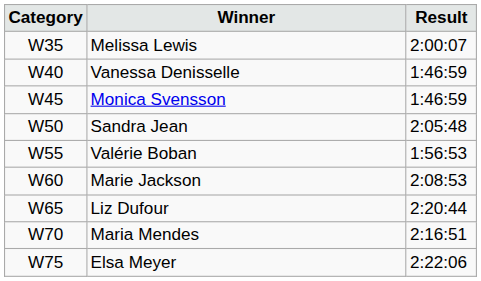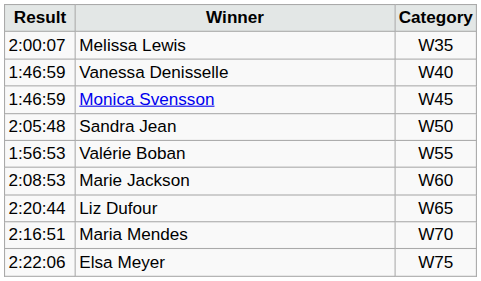 <table class="wikitable" width=35%>
 <tr>
+<td width=15% align="center" bgcolor=#E3E7E6><strong>Result</strong></td>
+<td align="center" bgcolor=#E3E7E6> <strong>Winner</strong></td>
 <td width=15% align="center" bgcolor=#E3E7E6><strong>Category</strong></td>
-<td align="center" bgcolor=#E3E7E6> <strong>Winner</strong></td>
-<td width=15% align="center" bgcolor=#E3E7E6><strong>Result</strong></td>
 </tr>
 <tr>
+<td>2:00:07</td>
+<td> Melissa Lewis</td>
 <td align="center">W35</td>
-<td> Melissa Lewis</td>
-<td>2:00:07</td>
 </tr>
 <tr>
+<td>1:46:59</td>
+<td> Vanessa Denisselle</td>
 <td align="center">W40</td>
-<td> Vanessa Denisselle</td>
-<td>1:46:59</td>
 </tr>
 <tr>
+<td>1:46:59</td>
+<td> <a href='#'>Monica Svensson</a></td>
 <td align="center">W45</td>
-<td> <a href='#'>Monica Svensson</a></td>
-<td>1:46:59</td>
 </tr>
 <tr>
+<td>2:05:48</td>
+<td> Sandra Jean</td>
 <td align="center">W50</td>
-<td> Sandra Jean</td>
-<td>2:05:48</td>
 </tr>
 <tr>
+<td>1:56:53</td>
+<td> Valérie Boban</td>
 <td align="center">W55</td>
-<td> Valérie Boban</td>
-<td>1:56:53</td>
 </tr>
 <tr>
+<td>2:08:53</td>
+<td> Marie Jackson</td>
 <td align="center">W60</td>
-<td> Marie Jackson</td>
-<td>2:08:53</td>
 </tr>
 <tr>
+<td>2:20:44</td>
+<td> Liz Dufour</td>
 <td align="center">W65</td>
-<td> Liz Dufour</td>
-<td>2:20:44</td>
 </tr>
 <tr>
+<td>2:16:51</td>
+<td> Maria Mendes</td>
 <td align="center">W70</td>
-<td> Maria Mendes</td>
-<td>2:16:51</td>
 </tr>
 <tr>
+<td>2:22:06</td>
+<td> Elsa Meyer</td>
 <td align="center">W75</td>
-<td> Elsa Meyer</td>
-<td>2:22:06</td>
 </tr>
 </table>
